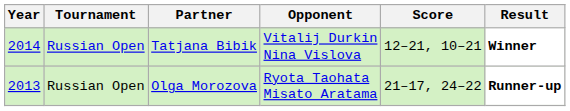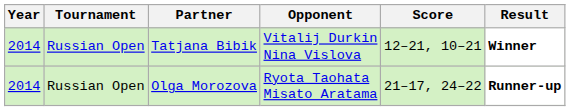 <table class="sortable wikitable" style="font-size: 90%;">
 <tr>
 <th>Year</th>
 <th>Tournament</th>
 <th>Partner</th>
 <th>Opponent</th>
 <th>Score</th>
 <th>Result</th>
 </tr>
 <tr style="background:#D4F1C5">
 <td align="center"><a href='#'>2014</a></td>
 <td align="left"><a href='#'>Russian Open</a></td>
 <td align="left"> <a href='#'>Tatjana Bibik</a></td>
 <td align="left"> <a href='#'>Vitalij Durkin</a> <br>  <a href='#'>Nina Vislova</a></td>
 <td align="left">12–21, 10–21</td>
 <td style="text-align:left; background:white"> <strong>Winner</strong></td>
 </tr>
 <tr style="background:#D4F1C5">
-<td align="center"><a href='#'>2013</a></td>
+<td align="center"><a href='#'>2014</a></td>
 <td align="left">Russian Open</td>
 <td align="left"> <a href='#'>Olga Morozova</a></td>
 <td align="left"> <a href='#'>Ryota Taohata</a> <br>  <a href='#'>Misato Aratama</a></td>
 <td align="left">21–17, 24–22</td>
 <td style="text-align:left; background:white"> <strong>Runner-up</strong></td>
 </tr>
 </table>
